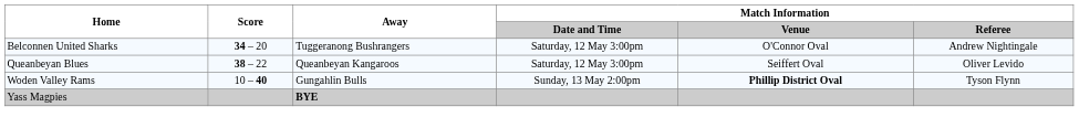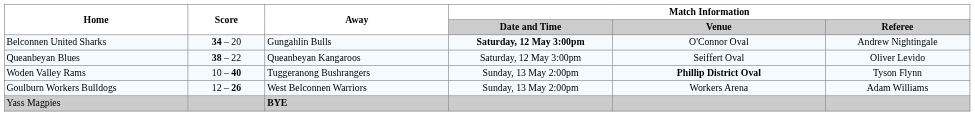 <table border="1" cellpadding="3" cellspacing="0" width="100%" style="border-collapse:collapse;  text-align:center;">
 <tr>
 <th rowspan="2" width="19%">Home</th>
 <th rowspan="2" width="8%">Score</th>
 <th rowspan="2" width="19%">Away</th>
 <th colspan="3">Match Information</th>
 </tr>
 <tr bgcolor="#CCCCCC">
 <th width="17%">Date and Time</th>
 <th width="22%">Venue</th>
 <th width="50%">Referee</th>
 </tr>
 <tr style="text-align:center; background:#f5faff;">
 <td align="left"> Belconnen United Sharks</td>
 <td><strong>34</strong> – 20</td>
-<td align="left"> Tuggeranong Bushrangers</td>
-<td>Saturday, 12 May 3:00pm</td>
+<td align="left"> Gungahlin Bulls</td>
+<td><strong>Saturday, 12 May 3:00pm</strong></td>
 <td>O'Connor Oval</td>
 <td>Andrew Nightingale</td>
 </tr>
 <tr style="text-align:center; background:#f5faff;">
 <td align="left"> Queanbeyan Blues</td>
 <td><strong>38</strong> – 22</td>
 <td align="left"> Queanbeyan Kangaroos</td>
 <td>Saturday, 12 May 3:00pm</td>
 <td>Seiffert Oval</td>
 <td>Oliver Levido</td>
 </tr>
 <tr style="text-align:center; background:#f5faff;">
 <td align="left"> Woden Valley Rams</td>
 <td>10 – <strong>40</strong></td>
-<td align="left"> Gungahlin Bulls</td>
+<td align="left"> Tuggeranong Bushrangers</td>
 <td>Sunday, 13 May 2:00pm</td>
 <td><strong>Phillip District Oval</strong></td>
 <td>Tyson Flynn</td>
+</tr>
+<tr style="text-align:center; background:#f5faff;">
+<td align="left"><strong></strong> Goulburn Workers Bulldogs</td>
+<td>12 – <strong>26</strong></td>
+<td align="left"> West Belconnen Warriors</td>
+<td>Sunday, 13 May 2:00pm</td>
+<td>Workers Arena</td>
+<td>Adam Williams</td>
 </tr>
 <tr style="text-align:center; background:#CCCCCC;">
 <td align="left"> Yass Magpies</td>
 <td></td>
 <td align="left"><strong>BYE</strong></td>
 <td></td>
 <td></td>
 <td></td>
 </tr>
 </table>
